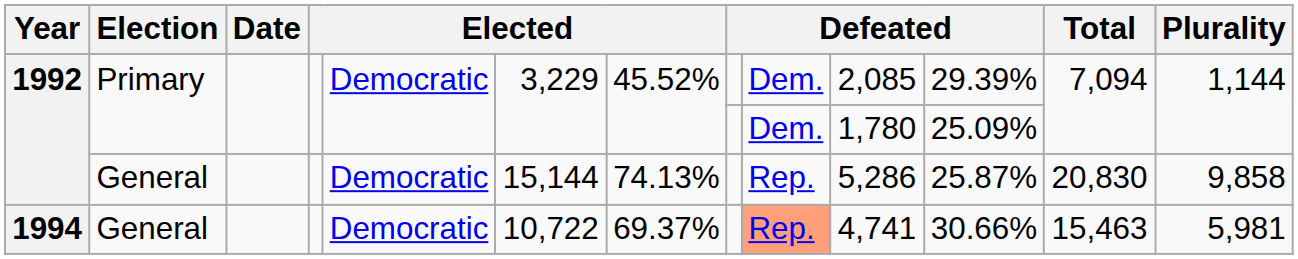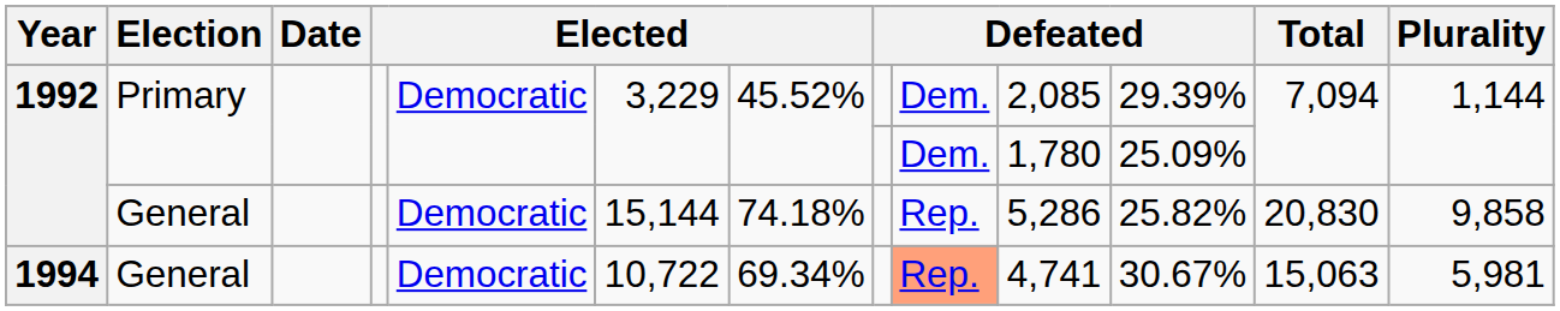 <table class=wikitable>
 <tr>
 <th>Year</th>
 <th>Election</th>
 <th>Date</th>
 <th ! colspan="4">Elected</th>
 <th ! colspan="4">Defeated</th>
 <th>Total</th>
 <th>Plurality</th>
 </tr>
 <tr>
 <th rowspan="3" valign="top">1992</th>
 <td rowspan="2" valign="top">Primary</td>
 <td rowspan="2" valign="top"></td>
 <td rowspan="2" valign="top"></td>
 <td rowspan="2" valign="top" ><a href='#'>Democratic</a></td>
 <td rowspan="2" valign="top" align="right">3,229</td>
 <td rowspan="2" valign="top" align="right">45.52%</td>
 <td valign="top"></td>
 <td valign="top" ><a href='#'>Dem.</a></td>
 <td valign="top" align="right">2,085</td>
 <td valign="top" align="right">29.39%</td>
 <td rowspan="2" valign="top" align="right">7,094</td>
 <td rowspan="2" valign="top" align="right">1,144</td>
 </tr>
 <tr>
 <td valign="top"></td>
 <td valign="top" ><a href='#'>Dem.</a></td>
 <td valign="top" align="right">1,780</td>
 <td valign="top" align="right">25.09%</td>
 </tr>
 <tr>
 <td valign="top">General</td>
 <td valign="top"></td>
 <td valign="top"></td>
 <td valign="top" ><a href='#'>Democratic</a></td>
 <td valign="top" align="right">15,144</td>
-<td valign="top" align="right">74.13%</td>
+<td valign="top" align="right">74.18%</td>
 <td valign="top"></td>
 <td valign="top" ><a href='#'>Rep.</a></td>
 <td valign="top" align="right">5,286</td>
-<td valign="top" align="right">25.87%</td>
+<td valign="top" align="right">25.82%</td>
 <td valign="top" align="right">20,830</td>
 <td valign="top" align="right">9,858</td>
 </tr>
 <tr>
 <th valign="top">1994</th>
 <td valign="top">General</td>
 <td valign="top"></td>
 <td valign="top"></td>
 <td valign="top" ><a href='#'>Democratic</a></td>
 <td valign="top" align="right">10,722</td>
-<td valign="top" align="right">69.37%</td>
+<td valign="top" align="right">69.34%</td>
 <td valign="top"></td>
 <td valign="top"  style="background: lightsalmon;"><a href='#'>Rep.</a></td>
 <td valign="top" align="right">4,741</td>
-<td valign="top" align="right">30.66%</td>
-<td valign="top" align="right">15,463</td>
+<td valign="top" align="right">30.67%</td>
+<td valign="top" align="right">15,063</td>
 <td valign="top" align="right">5,981</td>
 </tr>
 </table>
